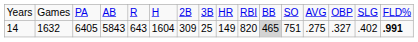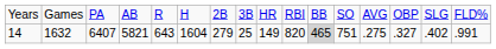 <table class="wikitable">
 <tr>
 <td>Years</td>
 <td>Games</td>
 <td><a href='#'>PA</a></td>
 <td><a href='#'>AB</a></td>
 <td><a href='#'>R</a></td>
 <td><a href='#'>H</a></td>
 <td><a href='#'>2B</a></td>
 <td><a href='#'>3B</a></td>
 <td><a href='#'>HR</a></td>
 <td><a href='#'>RBI</a></td>
 <td><a href='#'>BB</a></td>
 <td><a href='#'>SO</a></td>
 <td><a href='#'>AVG</a></td>
 <td><a href='#'>OBP</a></td>
 <td><a href='#'>SLG</a></td>
 <td><a href='#'>FLD%</a></td>
 </tr>
 <tr>
 <td>14</td>
 <td>1632</td>
-<td>6405</td>
-<td>5843</td>
+<td>6407</td>
+<td>5821</td>
 <td>643</td>
 <td>1604</td>
-<td>309</td>
+<td>279</td>
 <td>25</td>
 <td>149</td>
 <td>820</td>
 <td style="background: lightgrey;">465</td>
 <td>751</td>
 <td>.275</td>
 <td>.327</td>
 <td>.402</td>
-<td><strong>.991</strong></td>
+<td>.991</td>
 </tr>
 </table>
